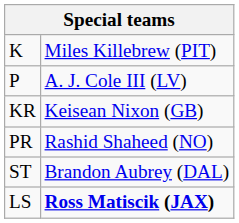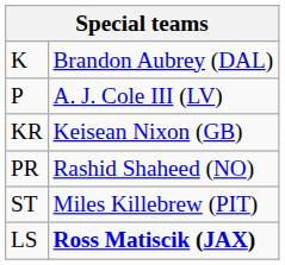 <table class="wikitable">
 <tr>
 <th colspan="6">Special teams</th>
 </tr>
 <tr>
 <td>K</td>
-<td><a href='#'>Miles Killebrew</a> (<a href='#'>PIT</a>)</td>
+<td><a href='#'>Brandon Aubrey</a> (<a href='#'>DAL</a>)</td>
 </tr>
 <tr>
 <td>P</td>
 <td><a href='#'>A. J. Cole III</a> (<a href='#'>LV</a>)</td>
 </tr>
 <tr>
 <td>KR</td>
 <td><a href='#'>Keisean Nixon</a> (<a href='#'>GB</a>)</td>
 </tr>
 <tr>
 <td>PR</td>
 <td><a href='#'>Rashid Shaheed</a> (<a href='#'>NO</a>)</td>
 </tr>
 <tr>
 <td>ST</td>
-<td><a href='#'>Brandon Aubrey</a> (<a href='#'>DAL</a>)</td>
+<td><a href='#'>Miles Killebrew</a> (<a href='#'>PIT</a>)</td>
 </tr>
 <tr>
 <td>LS</td>
 <td><strong><a href='#'>Ross Matiscik</a> (<a href='#'>JAX</a>)</strong></td>
 </tr>
 </table>
